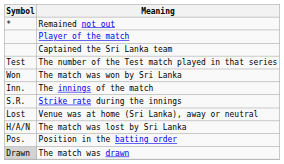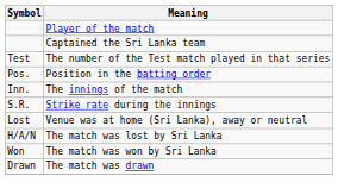 <table class="wikitable" border="1">
 <tr>
 <th>Symbol</th>
 <th>Meaning</th>
-</tr>
-<tr>
-<td>*</td>
-<td>Remained <a href='#'>not out</a></td>
 </tr>
 <tr>
 <td></td>
 <td><a href='#'>Player of the match</a></td>
 </tr>
 <tr>
 <td></td>
 <td>Captained the Sri Lanka team</td>
 </tr>
 <tr>
 <td>Test</td>
 <td>The number of the Test match played in that series</td>
 </tr>
 <tr>
-<td>Won</td>
-<td>The match was won by Sri Lanka</td>
+<td>Pos.</td>
+<td>Position in the <a href='#'>batting order</a></td>
 </tr>
 <tr>
 <td>Inn.</td>
 <td>The <a href='#'>innings</a> of the match</td>
 </tr>
 <tr>
 <td>S.R.</td>
 <td><a href='#'>Strike rate</a> during the innings</td>
 </tr>
 <tr>
 <td>Lost</td>
 <td>Venue was at home (Sri Lanka), away or neutral</td>
 </tr>
 <tr>
 <td>H/A/N</td>
 <td>The match was lost by Sri Lanka</td>
 </tr>
 <tr>
-<td>Pos.</td>
-<td>Position in the <a href='#'>batting order</a></td>
+<td>Won</td>
+<td>The match was won by Sri Lanka</td>
 </tr>
 <tr>
-<td style="background: lightgrey;">Drawn</td>
+<td>Drawn</td>
 <td>The match was <a href='#'>drawn</a></td>
 </tr>
 <tr>
 </tr>
 </table>
